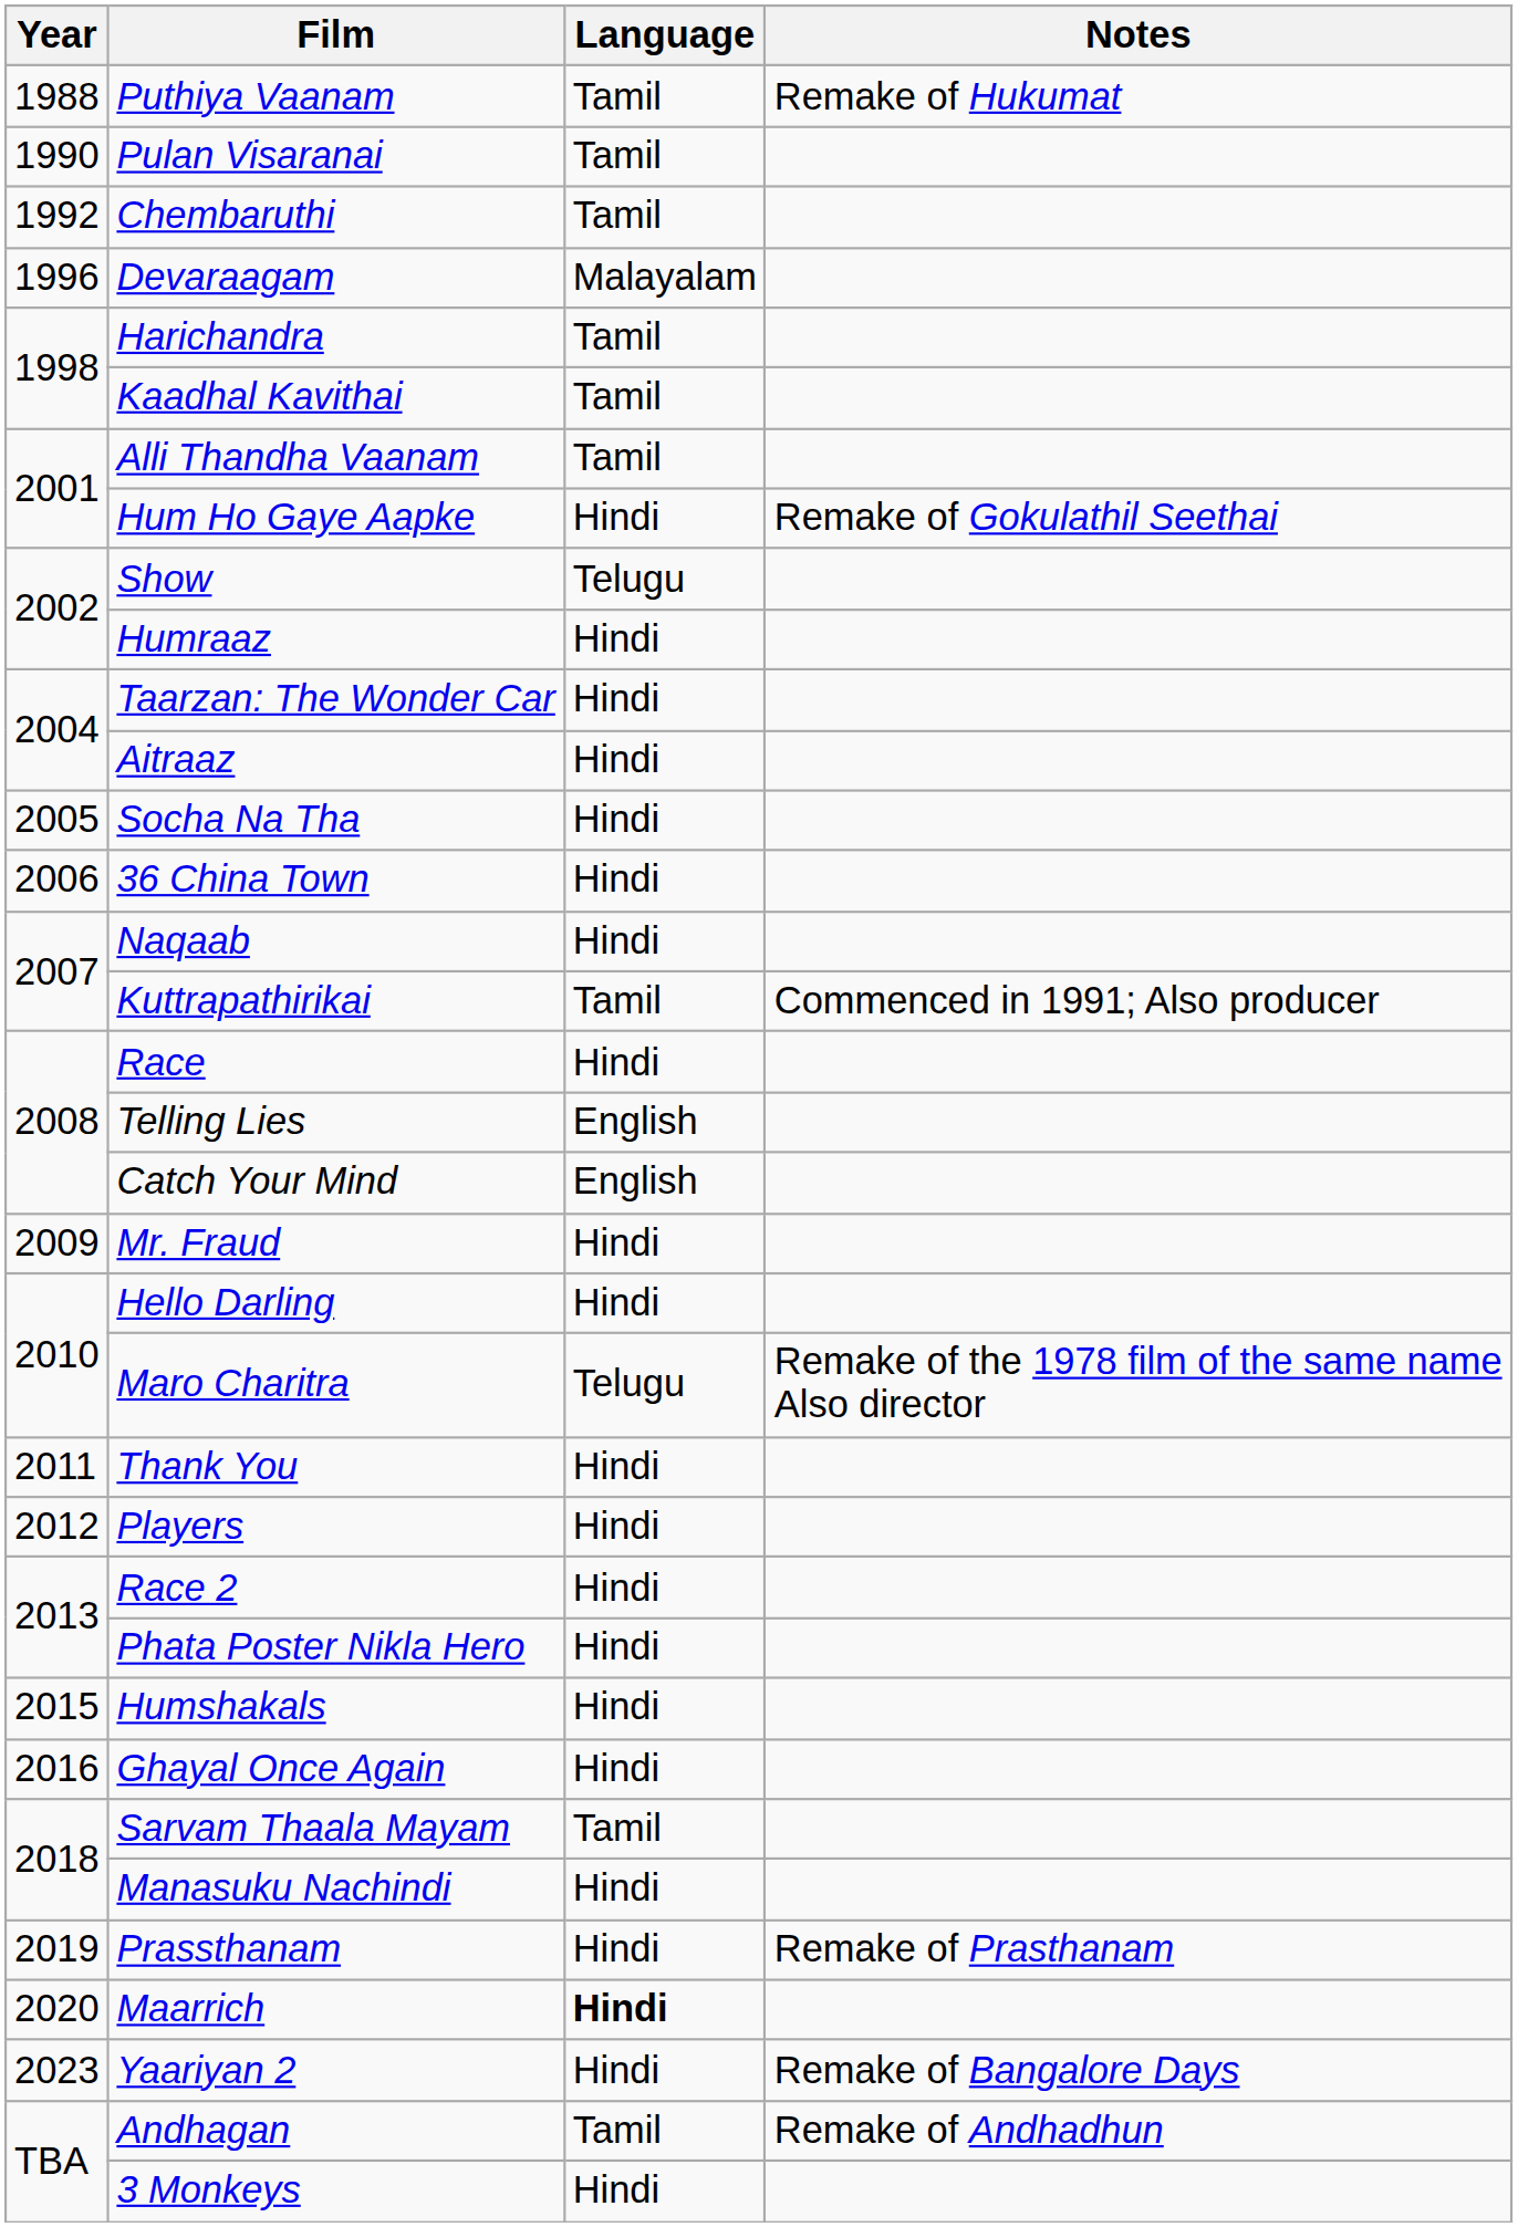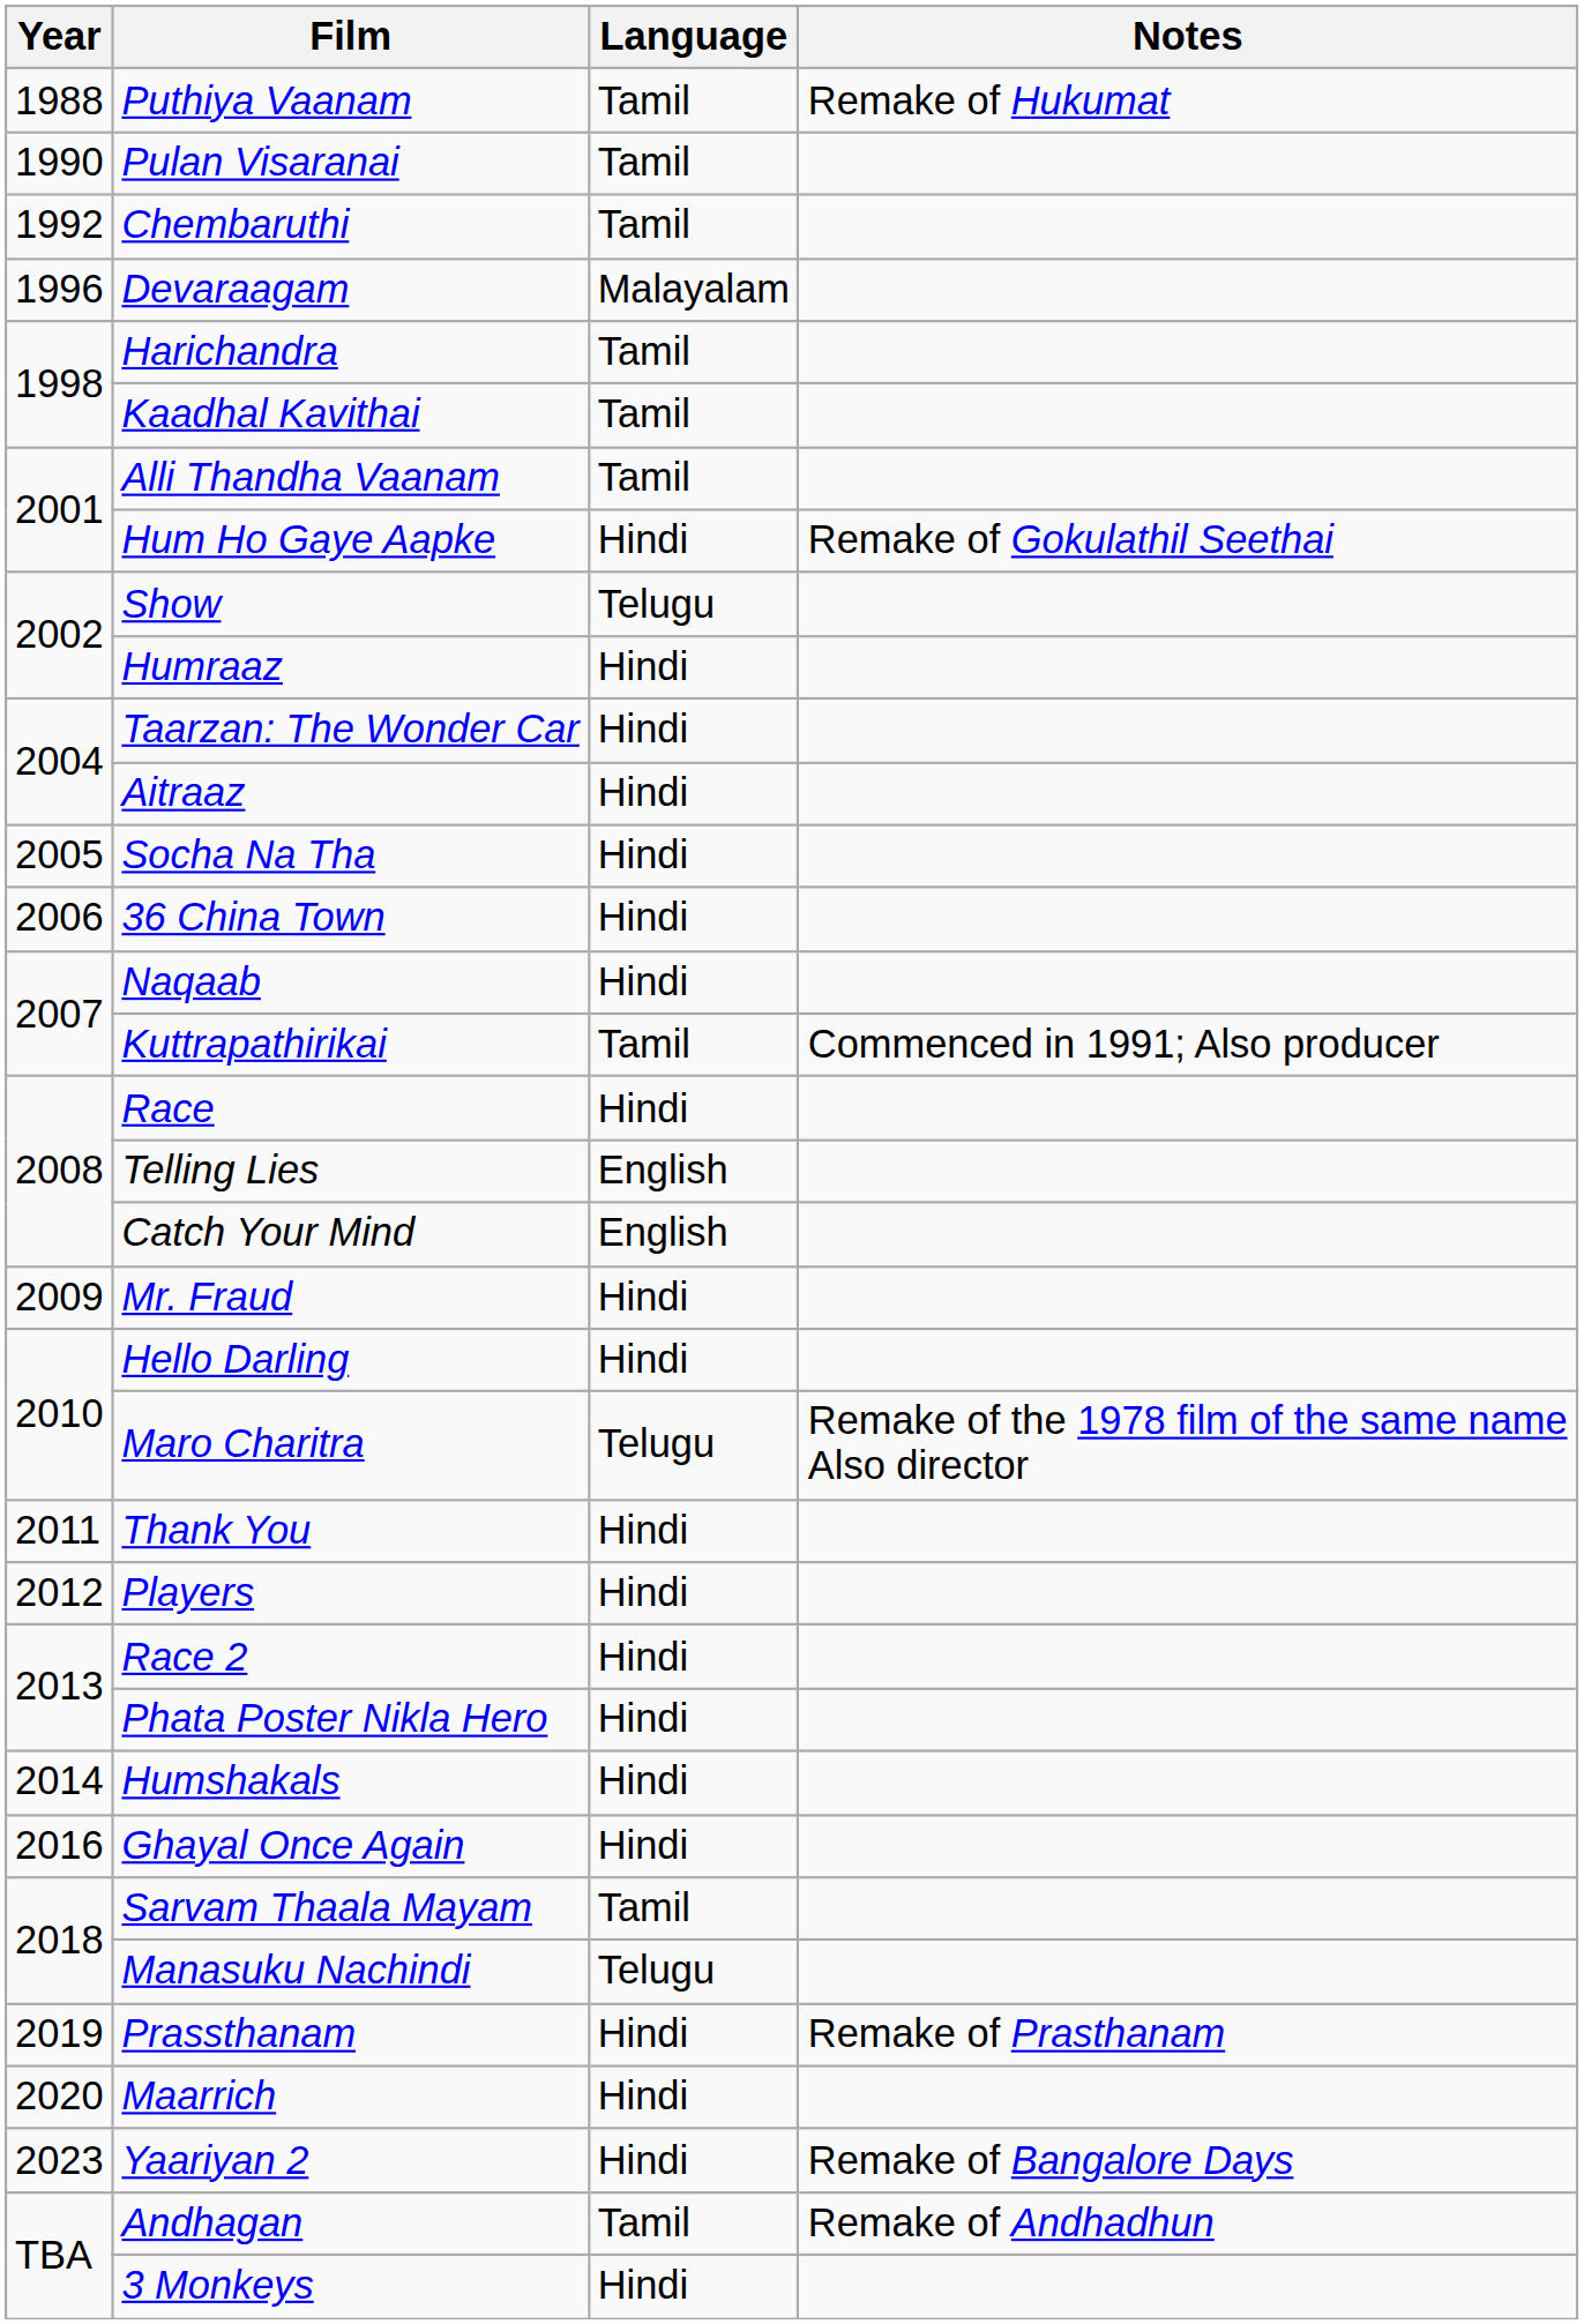 <table class="wikitable">
 <tr>
 <th>Year</th>
 <th>Film</th>
 <th>Language</th>
 <th>Notes</th>
 </tr>
 <tr>
 <td>1988</td>
 <td><em><a href='#'>Puthiya Vaanam</a></em></td>
 <td>Tamil</td>
 <td>Remake of <em><a href='#'>Hukumat</a></em></td>
 </tr>
 <tr>
 <td>1990</td>
 <td><em><a href='#'>Pulan Visaranai</a></em></td>
 <td>Tamil</td>
 <td></td>
 </tr>
 <tr>
 <td>1992</td>
 <td><em><a href='#'>Chembaruthi</a></em></td>
 <td>Tamil</td>
 <td></td>
 </tr>
 <tr>
 <td>1996</td>
 <td><em><a href='#'>Devaraagam</a></em></td>
 <td>Malayalam</td>
 <td></td>
 </tr>
 <tr>
 <td rowspan="2">1998</td>
 <td><em><a href='#'>Harichandra</a></em></td>
 <td>Tamil</td>
 <td></td>
 </tr>
 <tr>
 <td><em><a href='#'>Kaadhal Kavithai</a></em></td>
 <td>Tamil</td>
 <td></td>
 </tr>
 <tr>
 <td rowspan="2">2001</td>
 <td><em><a href='#'>Alli Thandha Vaanam</a></em></td>
 <td>Tamil</td>
 <td></td>
 </tr>
 <tr>
 <td><em><a href='#'>Hum Ho Gaye Aapke</a></em></td>
 <td>Hindi</td>
 <td>Remake of <em><a href='#'>Gokulathil Seethai</a></em></td>
 </tr>
 <tr>
 <td rowspan="2">2002</td>
 <td><em><a href='#'>Show</a></em></td>
 <td>Telugu</td>
 <td></td>
 </tr>
 <tr>
 <td><em><a href='#'>Humraaz</a></em></td>
 <td>Hindi</td>
 <td></td>
 </tr>
 <tr>
 <td rowspan="2">2004</td>
 <td><em><a href='#'>Taarzan: The Wonder Car</a></em></td>
 <td>Hindi</td>
 <td></td>
 </tr>
 <tr>
 <td><em><a href='#'>Aitraaz</a></em></td>
 <td>Hindi</td>
 <td></td>
 </tr>
 <tr>
 <td>2005</td>
 <td><em><a href='#'>Socha Na Tha</a></em></td>
 <td>Hindi</td>
 <td></td>
 </tr>
 <tr>
 <td>2006</td>
 <td><em><a href='#'>36 China Town</a></em></td>
 <td>Hindi</td>
 <td></td>
 </tr>
 <tr>
 <td rowspan="2">2007</td>
 <td><em><a href='#'>Naqaab</a></em></td>
 <td>Hindi</td>
 <td></td>
 </tr>
 <tr>
 <td><em><a href='#'>Kuttrapathirikai</a></em></td>
 <td>Tamil</td>
 <td>Commenced in 1991; Also producer</td>
 </tr>
 <tr>
 <td rowspan="3">2008</td>
 <td><em><a href='#'>Race</a></em></td>
 <td>Hindi</td>
 <td></td>
 </tr>
 <tr>
 <td><em>Telling Lies</em></td>
 <td>English</td>
 <td></td>
 </tr>
 <tr>
 <td><em>Catch Your Mind</em></td>
 <td>English</td>
 <td></td>
 </tr>
 <tr>
 <td>2009</td>
 <td><em><a href='#'>Mr. Fraud</a></em></td>
 <td>Hindi</td>
 <td></td>
 </tr>
 <tr>
 <td rowspan="2">2010</td>
 <td><em><a href='#'>Hello Darling</a></em></td>
 <td>Hindi</td>
 <td></td>
 </tr>
 <tr>
 <td><em><a href='#'>Maro Charitra</a></em></td>
 <td>Telugu</td>
 <td>Remake of the <a href='#'>1978 film of the same name</a><br>Also director</td>
 </tr>
 <tr>
 <td>2011</td>
 <td><em><a href='#'>Thank You</a></em></td>
 <td>Hindi</td>
 <td></td>
 </tr>
 <tr>
 <td>2012</td>
 <td><em><a href='#'>Players</a></em></td>
 <td>Hindi</td>
 <td></td>
 </tr>
 <tr>
 <td rowspan="2">2013</td>
 <td><em><a href='#'>Race 2</a></em></td>
 <td>Hindi</td>
 <td></td>
 </tr>
 <tr>
 <td><em><a href='#'>Phata Poster Nikla Hero</a></em></td>
 <td>Hindi</td>
 <td></td>
 </tr>
 <tr>
-<td>2015</td>
+<td>2014</td>
 <td><em><a href='#'>Humshakals</a></em></td>
 <td>Hindi</td>
 <td></td>
 </tr>
 <tr>
 <td>2016</td>
 <td><em><a href='#'>Ghayal Once Again</a></em></td>
 <td>Hindi</td>
 <td></td>
 </tr>
 <tr>
 <td rowspan="2">2018</td>
 <td><em><a href='#'>Sarvam Thaala Mayam</a></em></td>
 <td>Tamil</td>
 <td></td>
 </tr>
 <tr>
 <td><em><a href='#'>Manasuku Nachindi</a></em></td>
-<td>Hindi</td>
+<td>Telugu</td>
 <td></td>
 </tr>
 <tr>
 <td>2019</td>
 <td><em><a href='#'>Prassthanam</a></em></td>
 <td>Hindi</td>
 <td>Remake of <em><a href='#'>Prasthanam</a></em></td>
 </tr>
 <tr>
 <td>2020</td>
 <td><em><a href='#'>Maarrich</a></em></td>
-<td><strong>Hindi</strong></td>
+<td>Hindi</td>
 <td></td>
 </tr>
 <tr>
 <td>2023</td>
 <td><em><a href='#'>Yaariyan 2</a></em></td>
 <td>Hindi</td>
 <td>Remake of <em><a href='#'>Bangalore Days</a></em></td>
 </tr>
 <tr>
 <td rowspan="2">TBA</td>
 <td><em><a href='#'>Andhagan</a></em></td>
 <td>Tamil</td>
 <td>Remake of <em><a href='#'>Andhadhun</a></em></td>
 </tr>
 <tr>
 <td><em><a href='#'>3 Monkeys</a></em></td>
 <td>Hindi</td>
 <td></td>
 </tr>
 <tr>
 </tr>
 </table>
